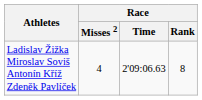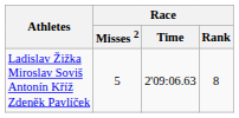 <table class="wikitable" border="1" style="font-size:90%">
 <tr>
 <th rowspan=2>Athletes</th>
 <th colspan=3>Race</th>
 </tr>
 <tr>
 <th>Misses <sup>2</sup></th>
 <th>Time</th>
 <th>Rank</th>
 </tr>
 <tr>
 <td><a href='#'>Ladislav Žižka</a><br><a href='#'>Miroslav Soviš</a><br><a href='#'>Antonín Kříž</a><br><a href='#'>Zdeněk Pavlíček</a></td>
-<td align=center>4</td>
+<td align=center>5</td>
 <td align=center>2'09:06.63</td>
 <td align=center>8</td>
 </tr>
 </table>
